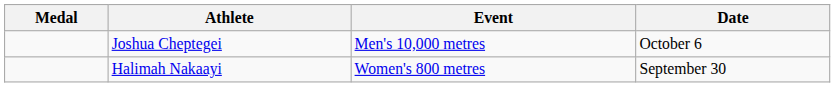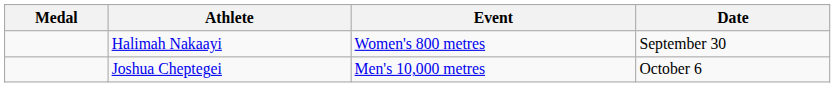 <table class="wikitable" style="font-size:90%" width=60%>
 <tr>
 <th>Medal</th>
 <th>Athlete</th>
 <th>Event</th>
 <th>Date</th>
 </tr>
 <tr>
 <td></td>
+<td><a href='#'>Halimah Nakaayi</a></td>
+<td><a href='#'>Women's 800 metres</a></td>
+<td>September 30</td>
+</tr>
+<tr>
+<td></td>
 <td><a href='#'>Joshua Cheptegei</a></td>
 <td><a href='#'>Men's 10,000 metres</a></td>
 <td>October 6</td>
 </tr>
-<tr>
-<td></td>
-<td><a href='#'>Halimah Nakaayi</a></td>
-<td><a href='#'>Women's 800 metres</a></td>
-<td>September 30</td>
-</tr>
 </table>
